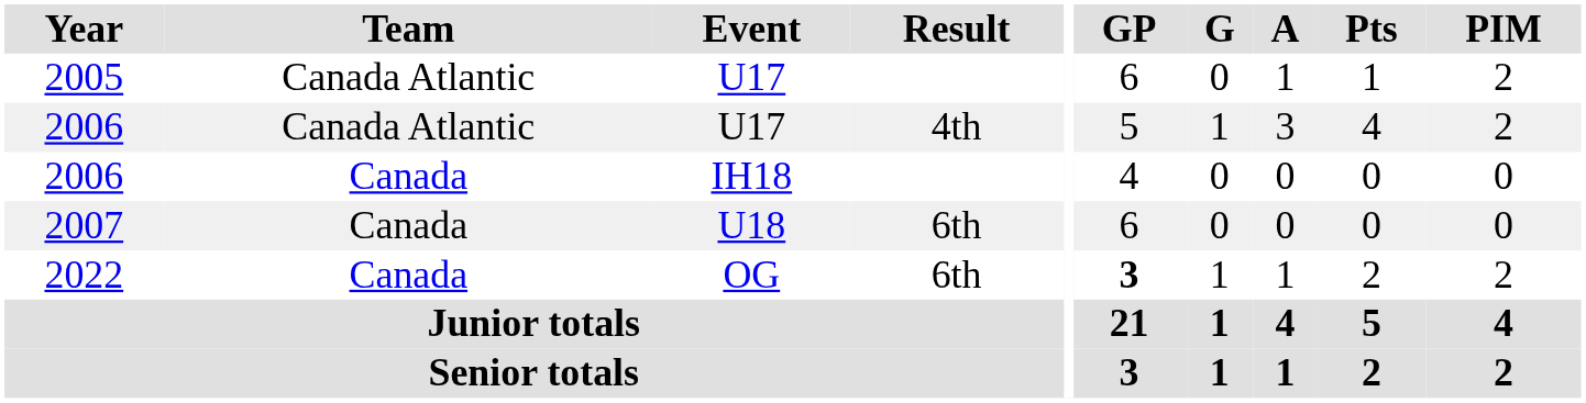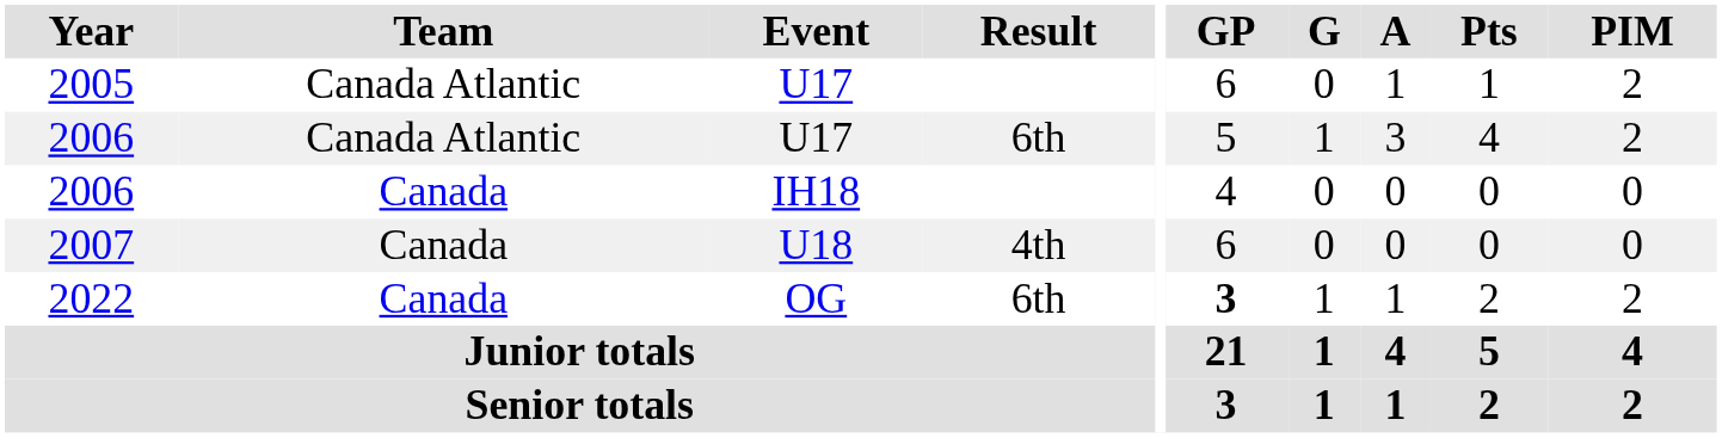 <table border="0" cellpadding="1" cellspacing="0" ID="Table3" style="text-align:center; width:40em">
 <tr ALIGN="centre" bgcolor="#e0e0e0">
 <th>Year</th>
 <th>Team</th>
 <th>Event</th>
 <th>Result</th>
 <th rowspan="99" bgcolor="#ffffff"></th>
 <th>GP</th>
 <th>G</th>
 <th>A</th>
 <th>Pts</th>
 <th>PIM</th>
 </tr>
 <tr>
 <td><a href='#'>2005</a></td>
 <td>Canada Atlantic</td>
 <td><a href='#'>U17</a></td>
 <td></td>
 <td>6</td>
 <td>0</td>
 <td>1</td>
 <td>1</td>
 <td>2</td>
 </tr>
 <tr bgcolor="#f0f0f0">
 <td><a href='#'>2006</a></td>
 <td>Canada Atlantic</td>
 <td>U17</td>
-<td>4th</td>
+<td>6th</td>
 <td>5</td>
 <td>1</td>
 <td>3</td>
 <td>4</td>
 <td>2</td>
 </tr>
 <tr>
 <td><a href='#'>2006</a></td>
 <td><a href='#'>Canada</a></td>
 <td><a href='#'>IH18</a></td>
 <td></td>
 <td>4</td>
 <td>0</td>
 <td>0</td>
 <td>0</td>
 <td>0</td>
 </tr>
 <tr bgcolor="#f0f0f0">
 <td><a href='#'>2007</a></td>
 <td>Canada</td>
 <td><a href='#'>U18</a></td>
-<td>6th</td>
+<td>4th</td>
 <td>6</td>
 <td>0</td>
 <td>0</td>
 <td>0</td>
 <td>0</td>
 </tr>
 <tr>
 <td><a href='#'>2022</a></td>
 <td><a href='#'>Canada</a></td>
 <td><a href='#'>OG</a></td>
 <td>6th</td>
 <td><strong>3</strong></td>
 <td>1</td>
 <td>1</td>
 <td>2</td>
 <td>2</td>
 </tr>
 <tr bgcolor="#e0e0e0">
 <th colspan="4">Junior totals</th>
 <th>21</th>
 <th>1</th>
 <th>4</th>
 <th>5</th>
 <th>4</th>
 </tr>
 <tr bgcolor="#e0e0e0">
 <th colspan=4>Senior totals</th>
 <th>3</th>
 <th>1</th>
 <th>1</th>
 <th>2</th>
 <th>2</th>
 </tr>
 </table>
